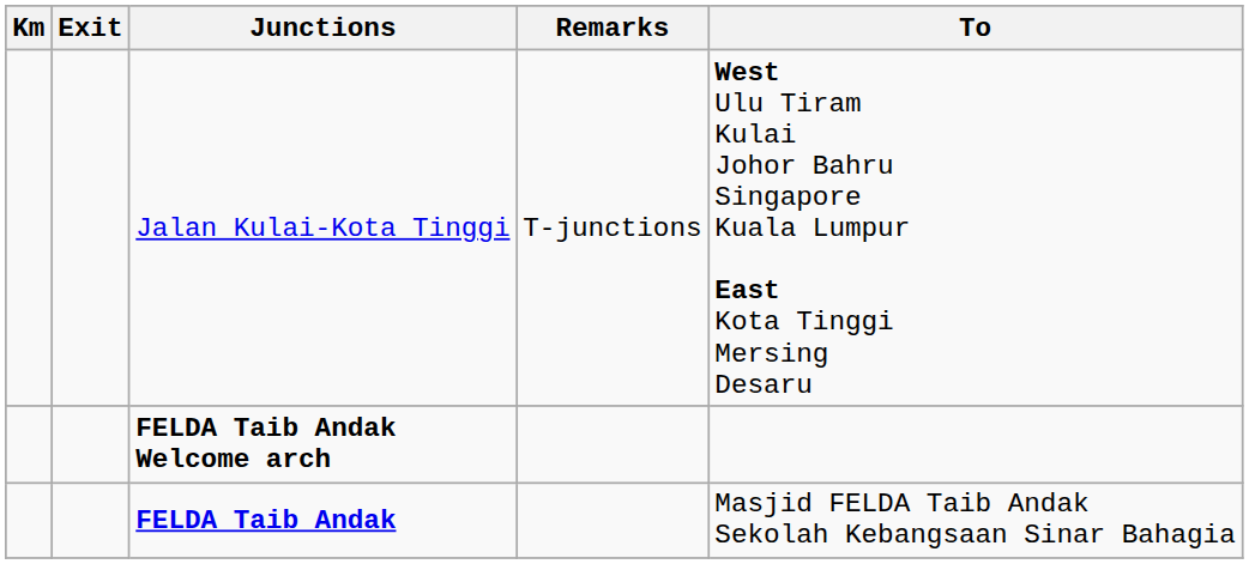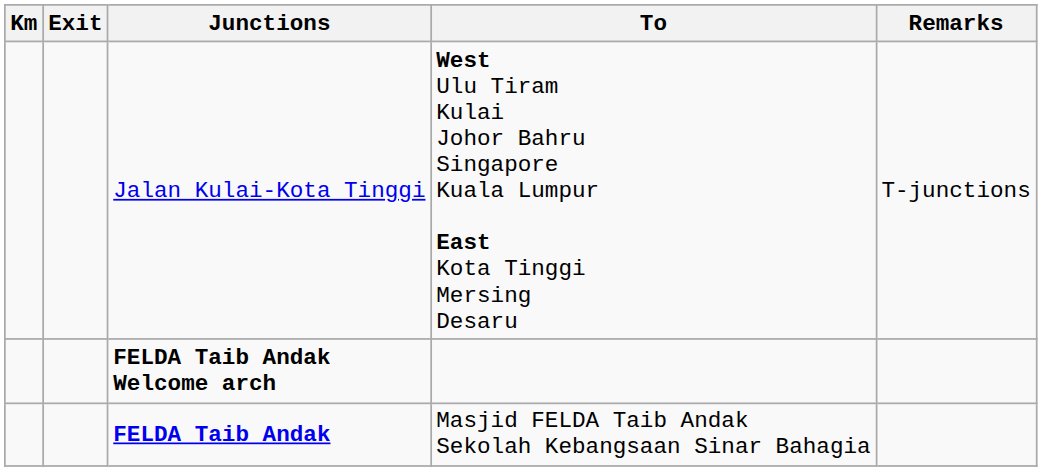 <table class="wikitable">
 <tr>
 <th>Km</th>
 <th>Exit</th>
 <th>Junctions</th>
+<th>To</th>
 <th>Remarks</th>
-<th>To</th>
 </tr>
 <tr>
 <td></td>
 <td></td>
 <td><a href='#'>Jalan Kulai-Kota Tinggi</a></td>
+<td><strong>West</strong><br> Ulu Tiram<br> Kulai<br> Johor Bahru<br> Singapore<br>  Kuala Lumpur<br><br><strong>East</strong><br> Kota Tinggi<br>  Mersing<br> Desaru</td>
 <td>T-junctions</td>
-<td><strong>West</strong><br> Ulu Tiram<br> Kulai<br> Johor Bahru<br> Singapore<br>  Kuala Lumpur<br><br><strong>East</strong><br> Kota Tinggi<br>  Mersing<br> Desaru</td>
 </tr>
 <tr>
 <td></td>
 <td></td>
 <td><strong>FELDA Taib Andak</strong><br><strong>Welcome arch</strong></td>
 <td></td>
 <td></td>
 </tr>
 <tr>
 <td></td>
 <td></td>
 <td><strong><a href='#'>FELDA Taib Andak</a></strong></td>
+<td>Masjid FELDA Taib Andak<br>Sekolah Kebangsaan Sinar Bahagia</td>
 <td></td>
-<td>Masjid FELDA Taib Andak<br>Sekolah Kebangsaan Sinar Bahagia</td>
 </tr>
 </table>
